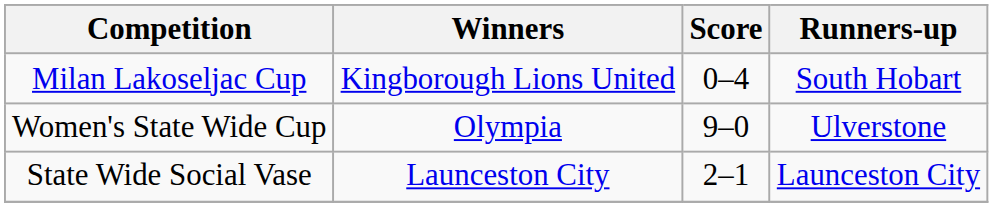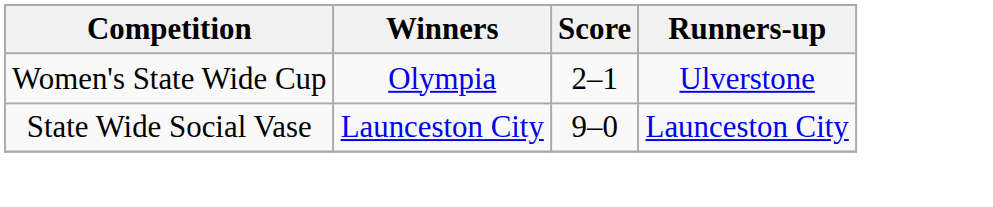 <table class="wikitable" style="text-align:center">
 <tr>
 <th>Competition</th>
 <th>Winners</th>
 <th>Score</th>
 <th>Runners-up</th>
 </tr>
 <tr>
-<td><a href='#'>Milan Lakoseljac Cup</a></td>
-<td><a href='#'>Kingborough Lions United</a></td>
-<td>0–4</td>
-<td><a href='#'>South Hobart</a></td>
-</tr>
-<tr>
 <td>Women's State Wide Cup</td>
 <td><a href='#'>Olympia</a></td>
-<td>9–0</td>
+<td>2–1</td>
 <td><a href='#'>Ulverstone</a></td>
 </tr>
 <tr>
 <td>State Wide Social Vase</td>
 <td><a href='#'>Launceston City</a></td>
-<td>2–1</td>
+<td>9–0</td>
 <td><a href='#'>Launceston City</a></td>
 </tr>
 <tr>
 </tr>
 </table>
